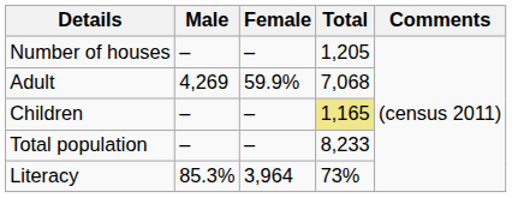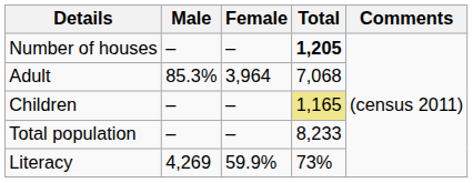 <table class="wikitable sortable">
 <tr>
 <th>Details</th>
 <th>Male</th>
 <th>Female</th>
 <th>Total</th>
 <th>Comments</th>
 </tr>
 <tr>
 <td>Number of houses</td>
 <td>–</td>
 <td>–</td>
-<td>1,205</td>
+<td><strong>1,205</strong></td>
 <td rowspan="5">(census 2011)</td>
 </tr>
 <tr>
 <td>Adult</td>
-<td>4,269</td>
-<td>59.9%</td>
+<td>85.3%</td>
+<td>3,964</td>
 <td>7,068</td>
 </tr>
 <tr>
 <td>Children</td>
 <td>–</td>
 <td>–</td>
 <td style="background: khaki;">1,165</td>
 </tr>
 <tr>
 <td>Total population</td>
 <td>–</td>
 <td>–</td>
 <td>8,233</td>
 </tr>
 <tr>
 <td>Literacy</td>
-<td>85.3%</td>
-<td>3,964</td>
+<td>4,269</td>
+<td>59.9%</td>
 <td>73%</td>
 </tr>
 <tr>
 </tr>
 </table>
